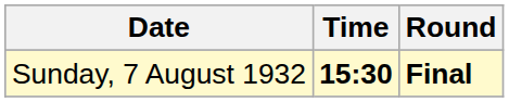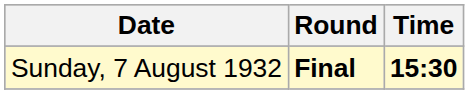 <table class="wikitable">
 <tr>
 <th>Date</th>
+<th>Round</th>
 <th>Time</th>
-<th>Round</th>
 </tr>
 <tr style=background:lemonchiffon>
 <td>Sunday, 7 August 1932</td>
+<td><strong>Final</strong></td>
 <td><strong>15:30</strong></td>
-<td><strong>Final</strong></td>
 </tr>
 </table>
